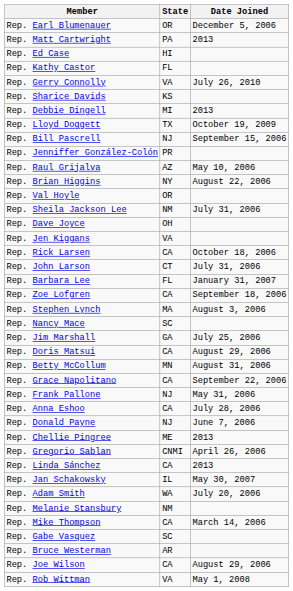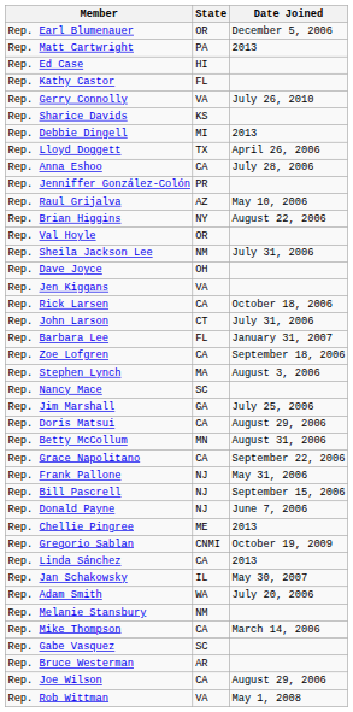 <table class="wikitable">
 <tr>
 <th>Member</th>
 <th>State</th>
 <th>Date Joined</th>
 </tr>
 <tr>
 <td>Rep. <a href='#'>Earl Blumenauer</a></td>
 <td>OR</td>
 <td>December 5, 2006</td>
 </tr>
 <tr>
 <td>Rep. <a href='#'>Matt Cartwright</a></td>
 <td>PA</td>
 <td>2013</td>
 </tr>
 <tr>
 <td>Rep. <a href='#'>Ed Case</a></td>
 <td>HI</td>
 <td></td>
 </tr>
 <tr>
 <td>Rep. <a href='#'>Kathy Castor</a></td>
 <td>FL</td>
 <td></td>
 </tr>
 <tr>
 <td>Rep. <a href='#'>Gerry Connolly</a></td>
 <td>VA</td>
 <td>July 26, 2010</td>
 </tr>
 <tr>
 <td>Rep. <a href='#'>Sharice Davids</a></td>
 <td>KS</td>
 <td></td>
 </tr>
 <tr>
 <td>Rep. <a href='#'>Debbie Dingell</a></td>
 <td>MI</td>
 <td>2013</td>
 </tr>
 <tr>
 <td>Rep. <a href='#'>Lloyd Doggett</a></td>
 <td>TX</td>
-<td>October 19, 2009</td>
+<td>April 26, 2006</td>
 </tr>
 <tr>
-<td>Rep. <a href='#'>Bill Pascrell</a></td>
-<td>NJ</td>
-<td>September 15, 2006</td>
+<td>Rep. <a href='#'>Anna Eshoo</a></td>
+<td>CA</td>
+<td>July 28, 2006</td>
 </tr>
 <tr>
 <td>Rep. <a href='#'>Jenniffer González-Colón</a></td>
 <td>PR</td>
 <td></td>
 </tr>
 <tr>
 <td>Rep. <a href='#'>Raul Grijalva</a></td>
 <td>AZ</td>
 <td>May 10, 2006</td>
 </tr>
 <tr>
 <td>Rep. <a href='#'>Brian Higgins</a></td>
 <td>NY</td>
 <td>August 22, 2006</td>
 </tr>
 <tr>
 <td>Rep. <a href='#'>Val Hoyle</a></td>
 <td>OR</td>
 <td></td>
 </tr>
 <tr>
 <td>Rep. <a href='#'>Sheila Jackson Lee</a></td>
 <td>NM</td>
 <td>July 31, 2006</td>
 </tr>
 <tr>
 <td>Rep. <a href='#'>Dave Joyce</a></td>
 <td>OH</td>
 <td></td>
 </tr>
 <tr>
 <td>Rep. <a href='#'>Jen Kiggans</a></td>
 <td>VA</td>
 <td></td>
 </tr>
 <tr>
 <td>Rep. <a href='#'>Rick Larsen</a></td>
 <td>CA</td>
 <td>October 18, 2006</td>
 </tr>
 <tr>
 <td>Rep. <a href='#'>John Larson</a></td>
 <td>CT</td>
 <td>July 31, 2006</td>
 </tr>
 <tr>
 <td>Rep. <a href='#'>Barbara Lee</a></td>
 <td>FL</td>
 <td>January 31, 2007</td>
 </tr>
 <tr>
 <td>Rep. <a href='#'>Zoe Lofgren</a></td>
 <td>CA</td>
 <td>September 18, 2006</td>
 </tr>
 <tr>
 <td>Rep. <a href='#'>Stephen Lynch</a></td>
 <td>MA</td>
 <td>August 3, 2006</td>
 </tr>
 <tr>
 <td>Rep. <a href='#'>Nancy Mace</a></td>
 <td>SC</td>
 <td></td>
 </tr>
 <tr>
 <td>Rep. <a href='#'>Jim Marshall</a></td>
 <td>GA</td>
 <td>July 25, 2006</td>
 </tr>
 <tr>
 <td>Rep. <a href='#'>Doris Matsui</a></td>
 <td>CA</td>
 <td>August 29, 2006</td>
 </tr>
 <tr>
 <td>Rep. <a href='#'>Betty McCollum</a></td>
 <td>MN</td>
 <td>August 31, 2006</td>
 </tr>
 <tr>
 <td>Rep. <a href='#'>Grace Napolitano</a></td>
 <td>CA</td>
 <td>September 22, 2006</td>
 </tr>
 <tr>
 <td>Rep. <a href='#'>Frank Pallone</a></td>
 <td>NJ</td>
 <td>May 31, 2006</td>
 </tr>
 <tr>
-<td>Rep. <a href='#'>Anna Eshoo</a></td>
-<td>CA</td>
-<td>July 28, 2006</td>
+<td>Rep. <a href='#'>Bill Pascrell</a></td>
+<td>NJ</td>
+<td>September 15, 2006</td>
 </tr>
 <tr>
 <td>Rep. <a href='#'>Donald Payne</a></td>
 <td>NJ</td>
 <td>June 7, 2006</td>
 </tr>
 <tr>
 <td>Rep. <a href='#'>Chellie Pingree</a></td>
 <td>ME</td>
 <td>2013</td>
 </tr>
 <tr>
 <td>Rep. <a href='#'>Gregorio Sablan</a></td>
 <td>CNMI</td>
-<td>April 26, 2006</td>
+<td>October 19, 2009</td>
 </tr>
 <tr>
 <td>Rep. <a href='#'>Linda Sánchez</a></td>
 <td>CA</td>
 <td>2013</td>
 </tr>
 <tr>
 <td>Rep. <a href='#'>Jan Schakowsky</a></td>
 <td>IL</td>
 <td>May 30, 2007</td>
 </tr>
 <tr>
 <td>Rep. <a href='#'>Adam Smith</a></td>
 <td>WA</td>
 <td>July 20, 2006</td>
 </tr>
 <tr>
 <td>Rep. <a href='#'>Melanie Stansbury</a></td>
 <td>NM</td>
 <td></td>
 </tr>
 <tr>
 <td>Rep. <a href='#'>Mike Thompson</a></td>
 <td>CA</td>
 <td>March 14, 2006</td>
 </tr>
 <tr>
 <td>Rep. <a href='#'>Gabe Vasquez</a></td>
 <td>SC</td>
 <td></td>
 </tr>
 <tr>
 <td>Rep. <a href='#'>Bruce Westerman</a></td>
 <td>AR</td>
 <td></td>
 </tr>
 <tr>
 <td>Rep. <a href='#'>Joe Wilson</a></td>
 <td>CA</td>
 <td>August 29, 2006</td>
 </tr>
 <tr>
 <td>Rep. <a href='#'>Rob Wittman</a></td>
 <td>VA</td>
 <td>May 1, 2008</td>
 </tr>
 </table>
